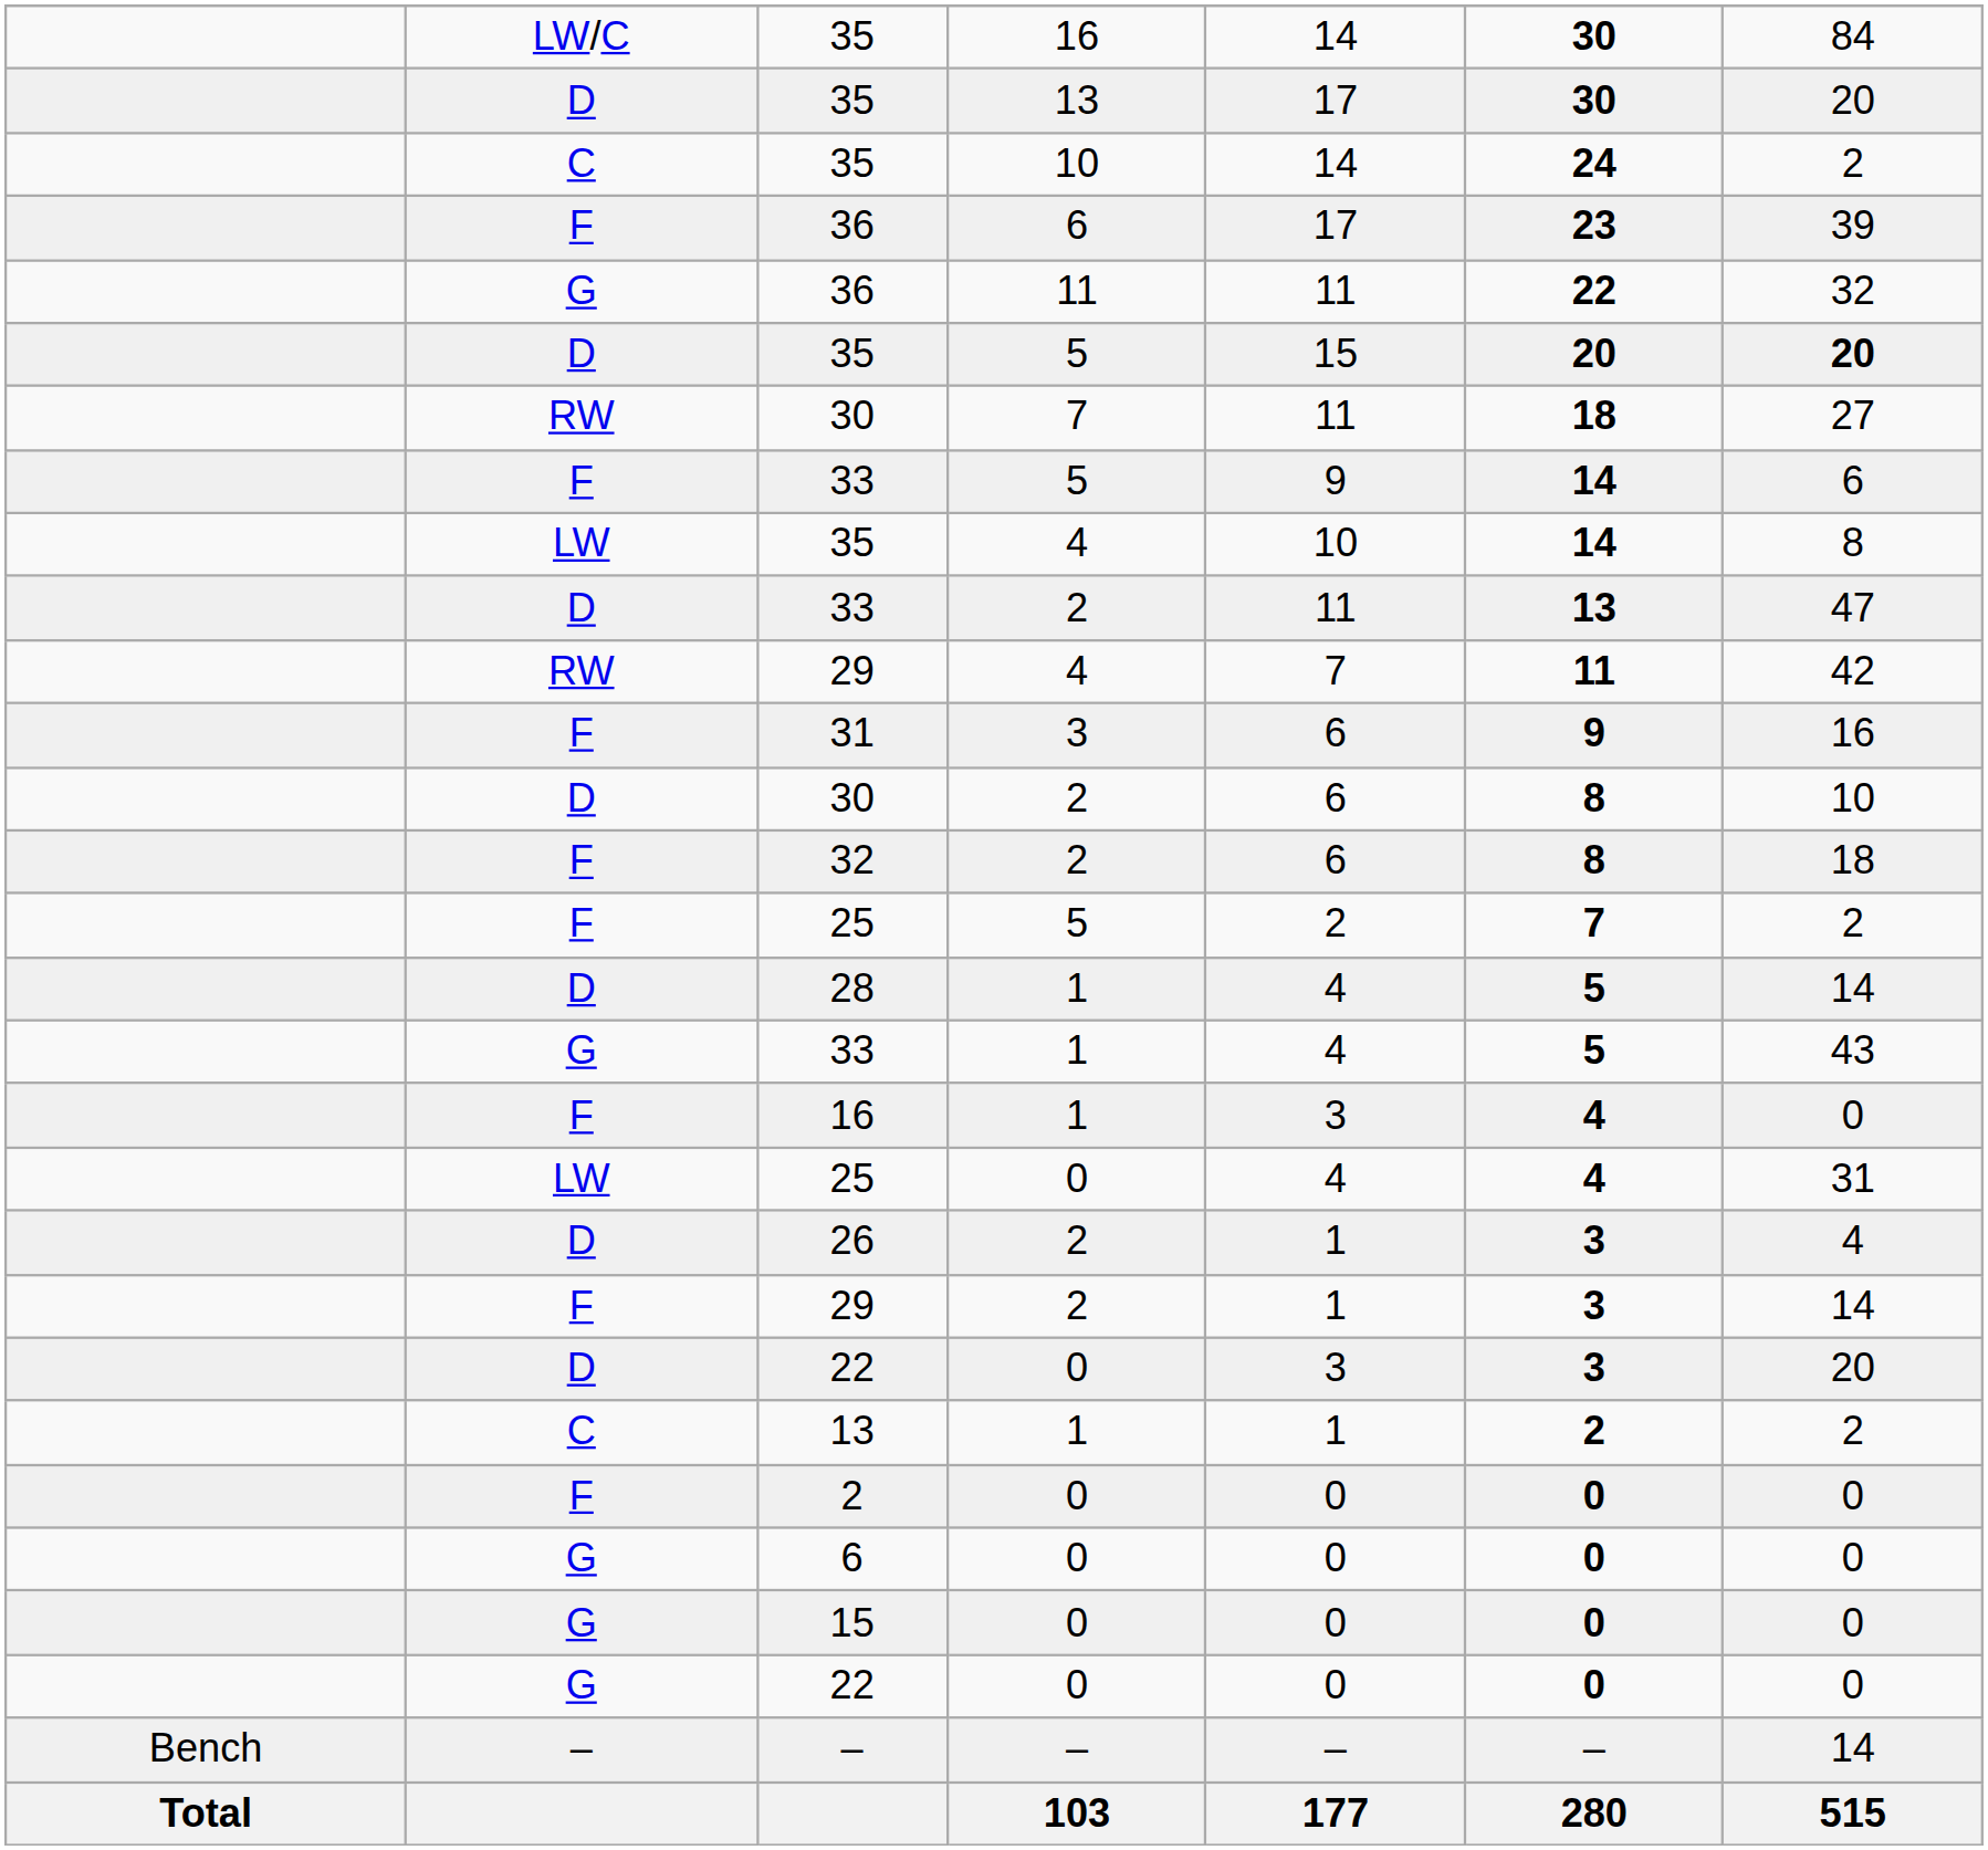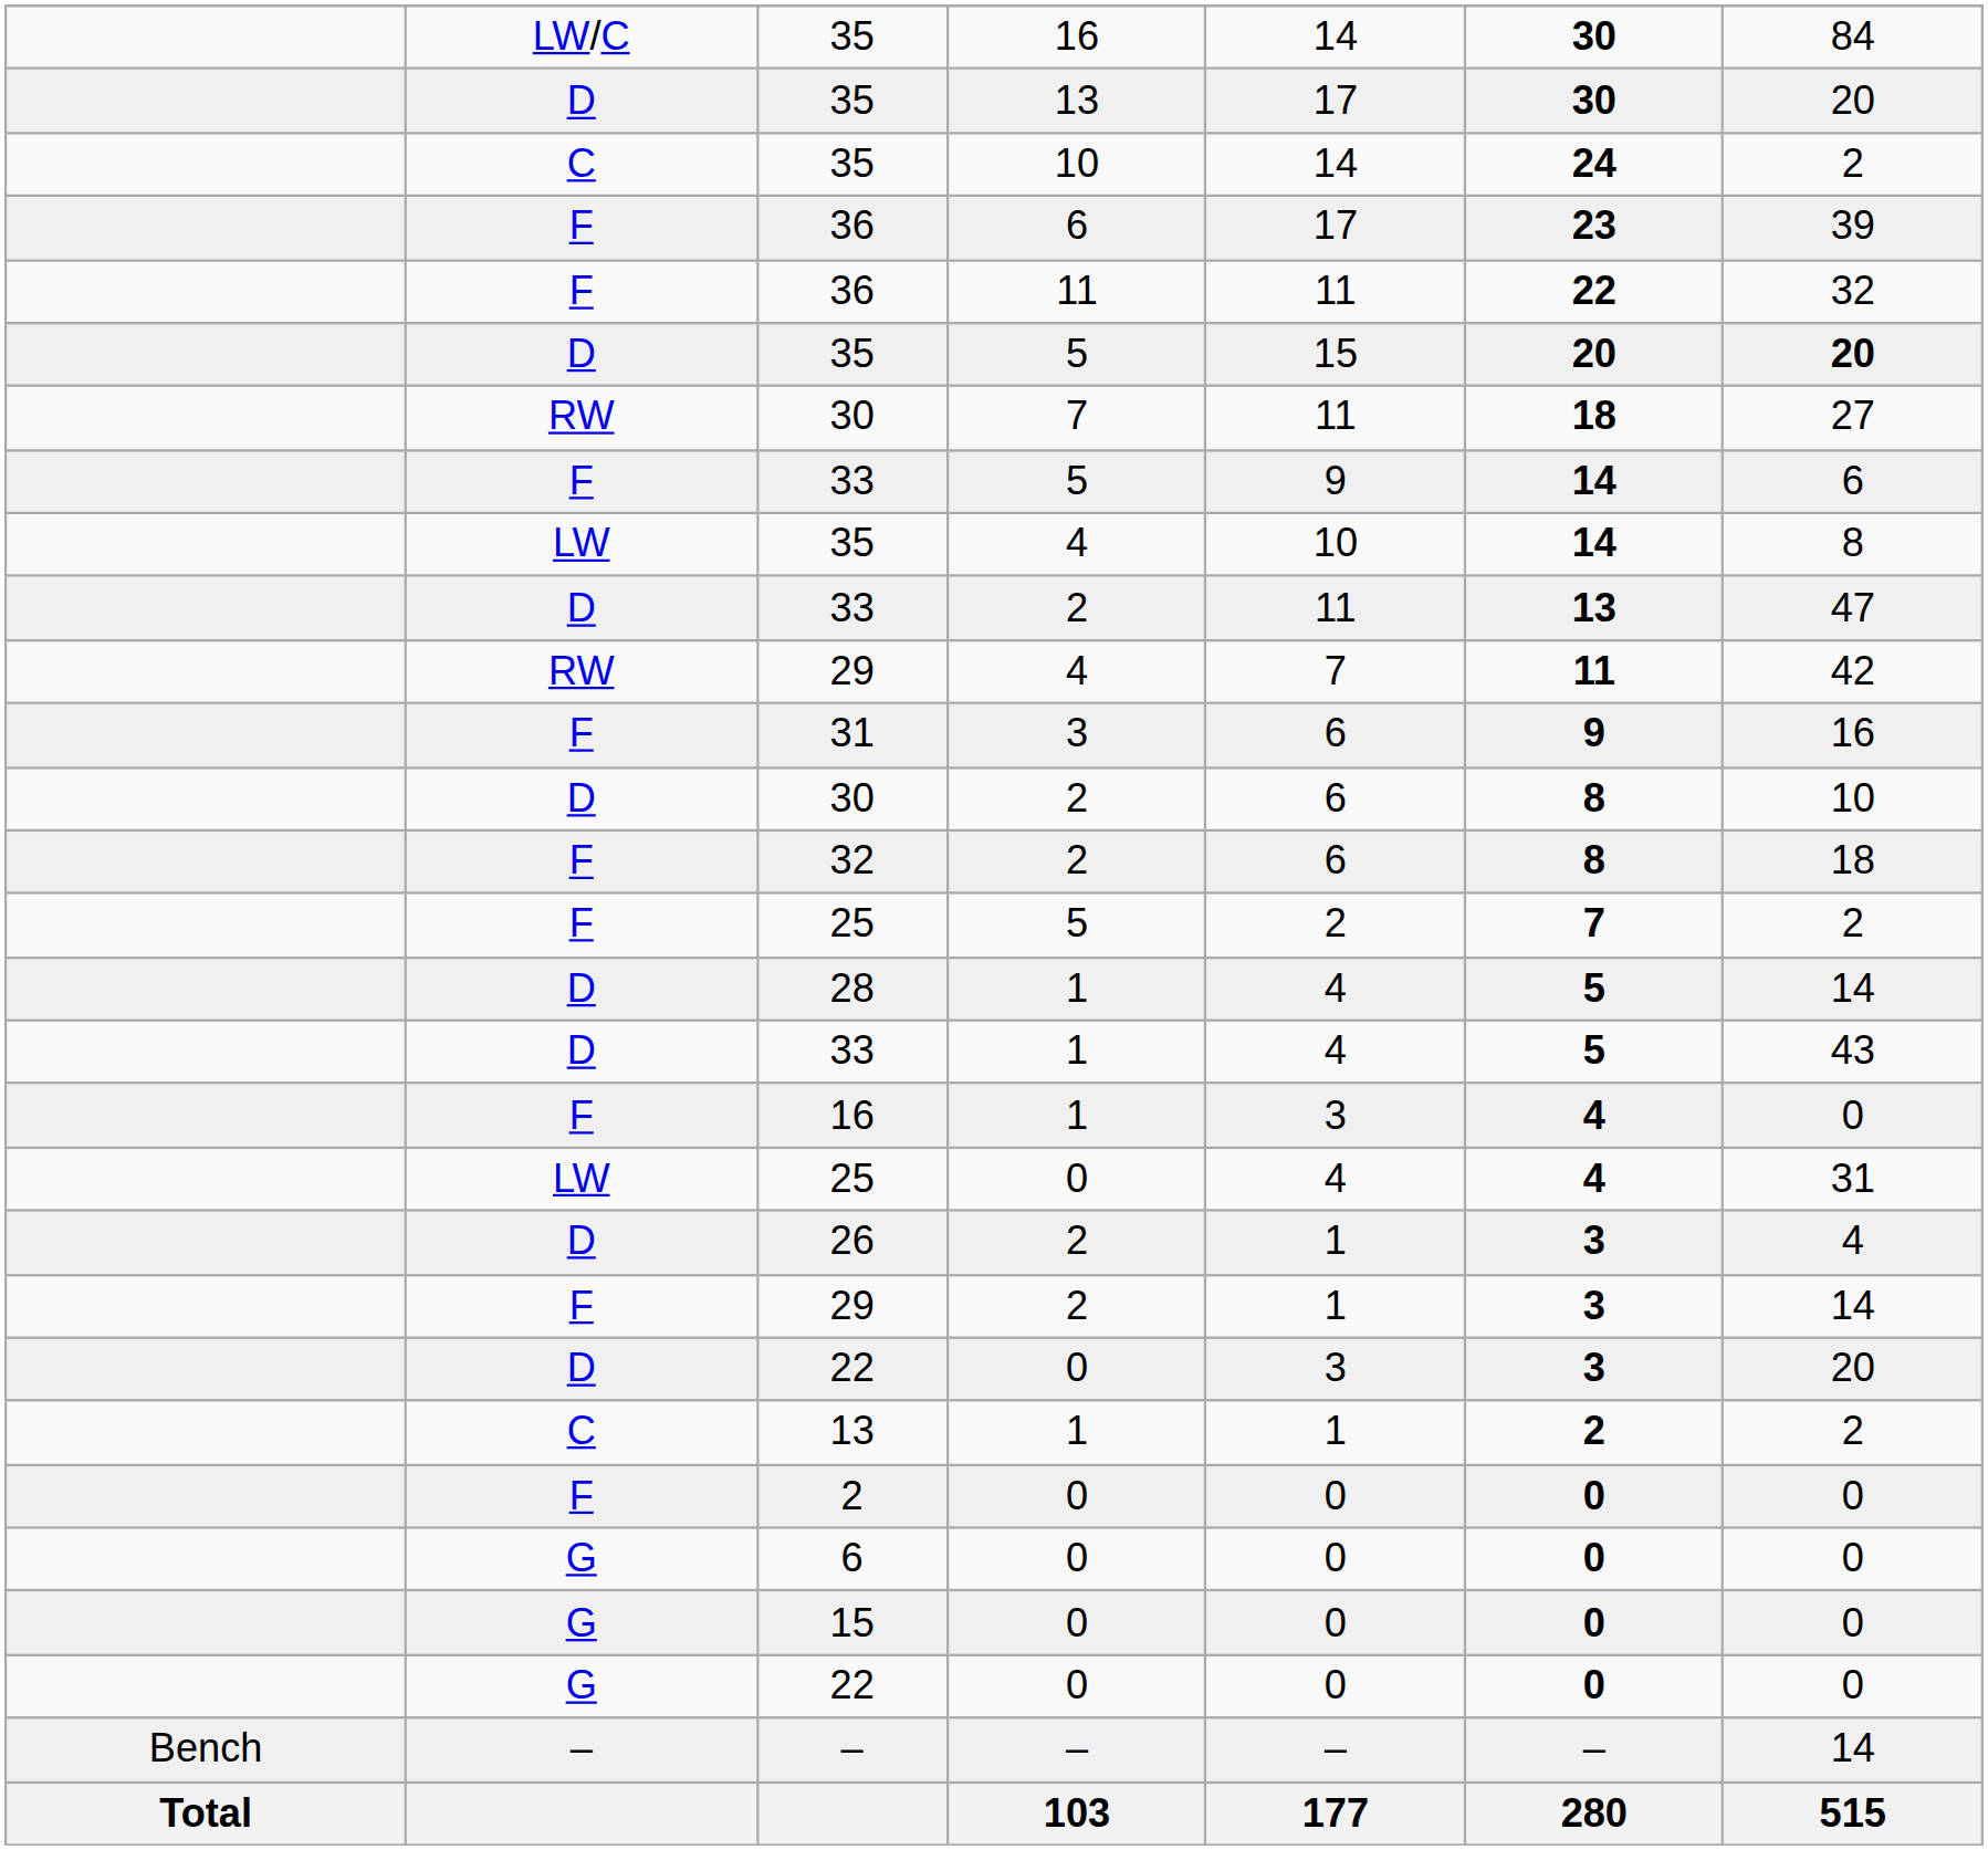 <table class="wikitable sortable" width ="50%">
 <tr align="center">
 </tr>
 <tr align="center" bgcolor="">
 <td></td>
 <td><a href='#'>LW</a>/<a href='#'>C</a></td>
 <td>35</td>
 <td>16</td>
 <td>14</td>
 <td><strong>30</strong></td>
 <td>84</td>
 </tr>
 <tr align="center" bgcolor="f0f0f0">
 <td></td>
 <td><a href='#'>D</a></td>
 <td>35</td>
 <td>13</td>
 <td>17</td>
 <td><strong>30</strong></td>
 <td>20</td>
 </tr>
 <tr align="center" bgcolor="">
 <td></td>
 <td><a href='#'>C</a></td>
 <td>35</td>
 <td>10</td>
 <td>14</td>
 <td><strong>24</strong></td>
 <td>2</td>
 </tr>
 <tr align="center" bgcolor="f0f0f0">
 <td></td>
 <td><a href='#'>F</a></td>
 <td>36</td>
 <td>6</td>
 <td>17</td>
 <td><strong>23</strong></td>
 <td>39</td>
 </tr>
 <tr align="center" bgcolor="">
 <td></td>
-<td><a href='#'>G</a></td>
+<td><a href='#'>F</a></td>
 <td>36</td>
 <td>11</td>
 <td>11</td>
 <td><strong>22</strong></td>
 <td>32</td>
 </tr>
 <tr align="center" bgcolor="f0f0f0">
 <td></td>
 <td><a href='#'>D</a></td>
 <td>35</td>
 <td>5</td>
 <td>15</td>
 <td><strong>20</strong></td>
 <td><strong>20</strong></td>
 </tr>
 <tr align="center" bgcolor="">
 <td></td>
 <td><a href='#'>RW</a></td>
 <td>30</td>
 <td>7</td>
 <td>11</td>
 <td><strong>18</strong></td>
 <td>27</td>
 </tr>
 <tr align="center" bgcolor="f0f0f0">
 <td></td>
 <td><a href='#'>F</a></td>
 <td>33</td>
 <td>5</td>
 <td>9</td>
 <td><strong>14</strong></td>
 <td>6</td>
 </tr>
 <tr align="center" bgcolor="">
 <td></td>
 <td><a href='#'>LW</a></td>
 <td>35</td>
 <td>4</td>
 <td>10</td>
 <td><strong>14</strong></td>
 <td>8</td>
 </tr>
 <tr align="center" bgcolor="f0f0f0">
 <td></td>
 <td><a href='#'>D</a></td>
 <td>33</td>
 <td>2</td>
 <td>11</td>
 <td><strong>13</strong></td>
 <td>47</td>
 </tr>
 <tr align="center" bgcolor="">
 <td></td>
 <td><a href='#'>RW</a></td>
 <td>29</td>
 <td>4</td>
 <td>7</td>
 <td><strong>11</strong></td>
 <td>42</td>
 </tr>
 <tr align="center" bgcolor="f0f0f0">
 <td></td>
 <td><a href='#'>F</a></td>
 <td>31</td>
 <td>3</td>
 <td>6</td>
 <td><strong>9</strong></td>
 <td>16</td>
 </tr>
 <tr align="center" bgcolor="">
 <td></td>
 <td><a href='#'>D</a></td>
 <td>30</td>
 <td>2</td>
 <td>6</td>
 <td><strong>8</strong></td>
 <td>10</td>
 </tr>
 <tr align="center" bgcolor="f0f0f0">
 <td></td>
 <td><a href='#'>F</a></td>
 <td>32</td>
 <td>2</td>
 <td>6</td>
 <td><strong>8</strong></td>
 <td>18</td>
 </tr>
 <tr align="center" bgcolor="">
 <td></td>
 <td><a href='#'>F</a></td>
 <td>25</td>
 <td>5</td>
 <td>2</td>
 <td><strong>7</strong></td>
 <td>2</td>
 </tr>
 <tr align="center" bgcolor="f0f0f0">
 <td></td>
 <td><a href='#'>D</a></td>
 <td>28</td>
 <td>1</td>
 <td>4</td>
 <td><strong>5</strong></td>
 <td>14</td>
 </tr>
 <tr align="center" bgcolor="">
 <td></td>
-<td><a href='#'>G</a></td>
+<td><a href='#'>D</a></td>
 <td>33</td>
 <td>1</td>
 <td>4</td>
 <td><strong>5</strong></td>
 <td>43</td>
 </tr>
 <tr align="center" bgcolor="f0f0f0">
 <td></td>
 <td><a href='#'>F</a></td>
 <td>16</td>
 <td>1</td>
 <td>3</td>
 <td><strong>4</strong></td>
 <td>0</td>
 </tr>
 <tr align="center" bgcolor="">
 <td></td>
 <td><a href='#'>LW</a></td>
 <td>25</td>
 <td>0</td>
 <td>4</td>
 <td><strong>4</strong></td>
 <td>31</td>
 </tr>
 <tr align="center" bgcolor="f0f0f0">
 <td></td>
 <td><a href='#'>D</a></td>
 <td>26</td>
 <td>2</td>
 <td>1</td>
 <td><strong>3</strong></td>
 <td>4</td>
 </tr>
 <tr align="center" bgcolor="">
 <td></td>
 <td><a href='#'>F</a></td>
 <td>29</td>
 <td>2</td>
 <td>1</td>
 <td><strong>3</strong></td>
 <td>14</td>
 </tr>
 <tr align="center" bgcolor="f0f0f0">
 <td></td>
 <td><a href='#'>D</a></td>
 <td>22</td>
 <td>0</td>
 <td>3</td>
 <td><strong>3</strong></td>
 <td>20</td>
 </tr>
 <tr align="center" bgcolor="">
 <td></td>
 <td><a href='#'>C</a></td>
 <td>13</td>
 <td>1</td>
 <td>1</td>
 <td><strong>2</strong></td>
 <td>2</td>
 </tr>
 <tr align="center" bgcolor="f0f0f0">
 <td></td>
 <td><a href='#'>F</a></td>
 <td>2</td>
 <td>0</td>
 <td>0</td>
 <td><strong>0</strong></td>
 <td>0</td>
 </tr>
 <tr align="center" bgcolor="">
 <td></td>
 <td><a href='#'>G</a></td>
 <td>6</td>
 <td>0</td>
 <td>0</td>
 <td><strong>0</strong></td>
 <td>0</td>
 </tr>
 <tr align="center" bgcolor="f0f0f0">
 <td></td>
 <td><a href='#'>G</a></td>
 <td>15</td>
 <td>0</td>
 <td>0</td>
 <td><strong>0</strong></td>
 <td>0</td>
 </tr>
 <tr align="center" bgcolor="">
 <td></td>
 <td><a href='#'>G</a></td>
 <td>22</td>
 <td>0</td>
 <td>0</td>
 <td><strong>0</strong></td>
 <td>0</td>
 </tr>
 <tr align="center" bgcolor="f0f0f0">
 <td>Bench</td>
 <td>–</td>
 <td>–</td>
 <td>–</td>
 <td>–</td>
 <td>–</td>
 <td>14</td>
 </tr>
 <tr>
 <th>Total</th>
 <th></th>
 <th></th>
 <th>103</th>
 <th>177</th>
 <th>280</th>
 <th>515</th>
 </tr>
 </table>
